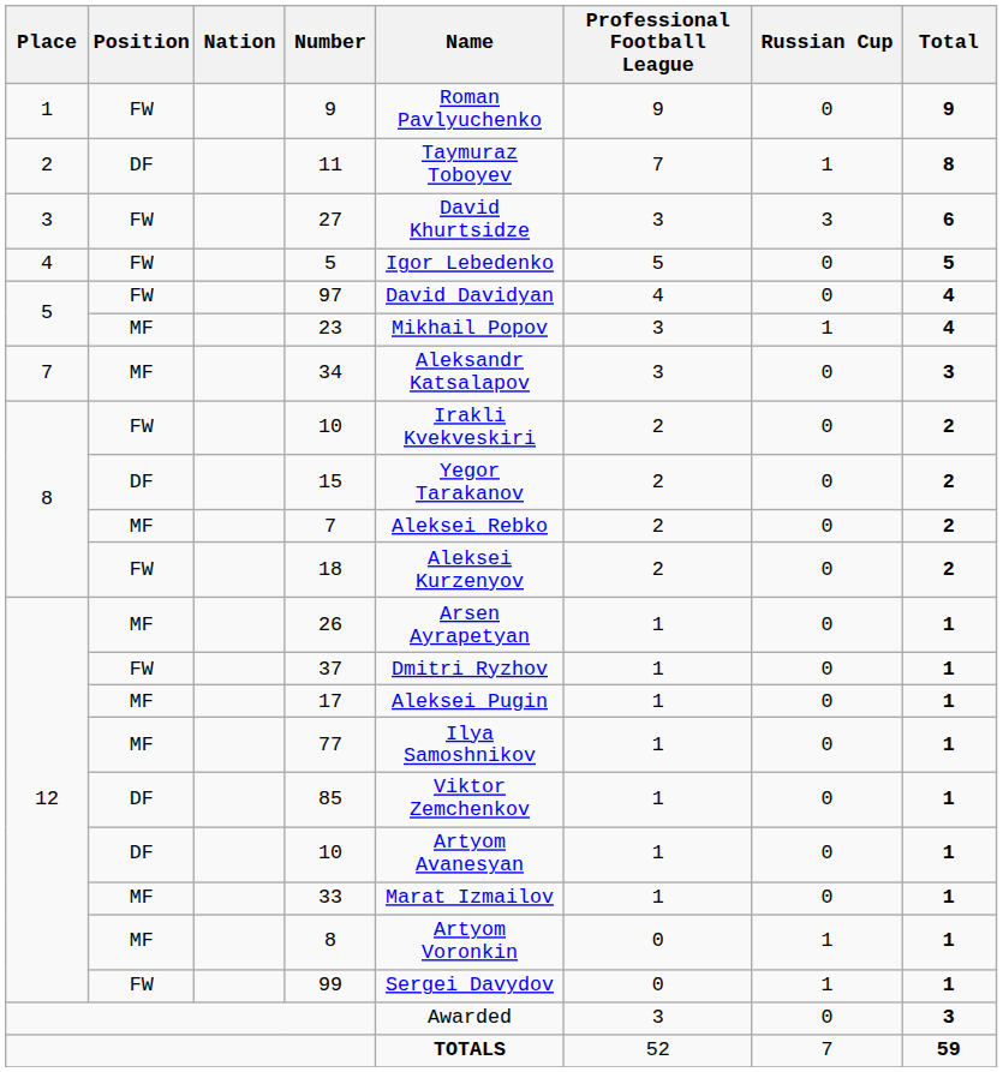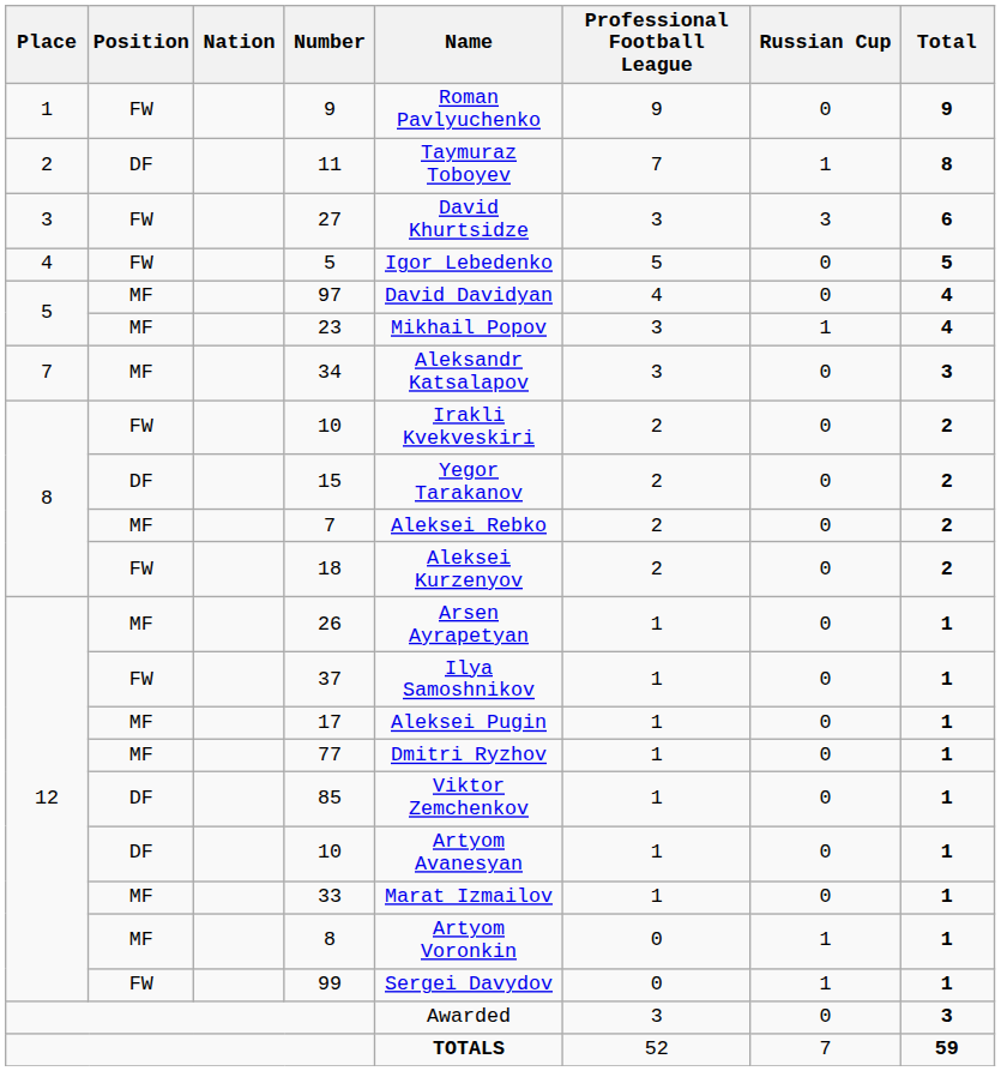 <table class="wikitable" style="font-size: 95%; text-align: center;">
 <tr>
 <th width=60>Place</th>
 <th width=60>Position</th>
 <th width=60>Nation</th>
 <th width=60>Number</th>
 <th width=150>Name</th>
 <th width=150>Professional Football League</th>
 <th width=150>Russian Cup</th>
 <th width=80>Total</th>
 </tr>
 <tr>
 <td>1</td>
 <td>FW</td>
 <td></td>
 <td>9</td>
 <td><a href='#'>Roman Pavlyuchenko</a></td>
 <td>9</td>
 <td>0</td>
 <td><strong>9</strong></td>
 </tr>
 <tr>
 <td>2</td>
 <td>DF</td>
 <td></td>
 <td>11</td>
 <td><a href='#'>Taymuraz Toboyev</a></td>
 <td>7</td>
 <td>1</td>
 <td><strong>8</strong></td>
 </tr>
 <tr>
 <td>3</td>
 <td>FW</td>
 <td></td>
 <td>27</td>
 <td><a href='#'>David Khurtsidze</a></td>
 <td>3</td>
 <td>3</td>
 <td><strong>6</strong></td>
 </tr>
 <tr>
 <td>4</td>
 <td>FW</td>
 <td></td>
 <td>5</td>
 <td><a href='#'>Igor Lebedenko</a></td>
 <td>5</td>
 <td>0</td>
 <td><strong>5</strong></td>
 </tr>
 <tr>
 <td rowspan="2">5</td>
-<td>FW</td>
+<td>MF</td>
 <td></td>
 <td>97</td>
 <td><a href='#'>David Davidyan</a></td>
 <td>4</td>
 <td>0</td>
 <td><strong>4</strong></td>
 </tr>
 <tr>
 <td>MF</td>
 <td></td>
 <td>23</td>
 <td><a href='#'>Mikhail Popov</a></td>
 <td>3</td>
 <td>1</td>
 <td><strong>4</strong></td>
 </tr>
 <tr>
 <td>7</td>
 <td>MF</td>
 <td></td>
 <td>34</td>
 <td><a href='#'>Aleksandr Katsalapov</a></td>
 <td>3</td>
 <td>0</td>
 <td><strong>3</strong></td>
 </tr>
 <tr>
 <td rowspan="4">8</td>
 <td>FW</td>
 <td></td>
 <td>10</td>
 <td><a href='#'>Irakli Kvekveskiri</a></td>
 <td>2</td>
 <td>0</td>
 <td><strong>2</strong></td>
 </tr>
 <tr>
 <td>DF</td>
 <td></td>
 <td>15</td>
 <td><a href='#'>Yegor Tarakanov</a></td>
 <td>2</td>
 <td>0</td>
 <td><strong>2</strong></td>
 </tr>
 <tr>
 <td>MF</td>
 <td></td>
 <td>7</td>
 <td><a href='#'>Aleksei Rebko</a></td>
 <td>2</td>
 <td>0</td>
 <td><strong>2</strong></td>
 </tr>
 <tr>
 <td>FW</td>
 <td></td>
 <td>18</td>
 <td><a href='#'>Aleksei Kurzenyov</a></td>
 <td>2</td>
 <td>0</td>
 <td><strong>2</strong></td>
 </tr>
 <tr>
 <td rowspan="9">12</td>
 <td>MF</td>
 <td></td>
 <td>26</td>
 <td><a href='#'>Arsen Ayrapetyan</a></td>
 <td>1</td>
 <td>0</td>
 <td><strong>1</strong></td>
 </tr>
 <tr>
 <td>FW</td>
 <td></td>
 <td>37</td>
-<td><a href='#'>Dmitri Ryzhov</a></td>
+<td><a href='#'>Ilya Samoshnikov</a></td>
 <td>1</td>
 <td>0</td>
 <td><strong>1</strong></td>
 </tr>
 <tr>
 <td>MF</td>
 <td></td>
 <td>17</td>
 <td><a href='#'>Aleksei Pugin</a></td>
 <td>1</td>
 <td>0</td>
 <td><strong>1</strong></td>
 </tr>
 <tr>
 <td>MF</td>
 <td></td>
 <td>77</td>
-<td><a href='#'>Ilya Samoshnikov</a></td>
+<td><a href='#'>Dmitri Ryzhov</a></td>
 <td>1</td>
 <td>0</td>
 <td><strong>1</strong></td>
 </tr>
 <tr>
 <td>DF</td>
 <td></td>
 <td>85</td>
 <td><a href='#'>Viktor Zemchenkov</a></td>
 <td>1</td>
 <td>0</td>
 <td><strong>1</strong></td>
 </tr>
 <tr>
 <td>DF</td>
 <td></td>
 <td>10</td>
 <td><a href='#'>Artyom Avanesyan</a></td>
 <td>1</td>
 <td>0</td>
 <td><strong>1</strong></td>
 </tr>
 <tr>
 <td>MF</td>
 <td></td>
 <td>33</td>
 <td><a href='#'>Marat Izmailov</a></td>
 <td>1</td>
 <td>0</td>
 <td><strong>1</strong></td>
 </tr>
 <tr>
 <td>MF</td>
 <td></td>
 <td>8</td>
 <td><a href='#'>Artyom Voronkin</a></td>
 <td>0</td>
 <td>1</td>
 <td><strong>1</strong></td>
 </tr>
 <tr>
 <td>FW</td>
 <td></td>
 <td>99</td>
 <td><a href='#'>Sergei Davydov</a></td>
 <td>0</td>
 <td>1</td>
 <td><strong>1</strong></td>
 </tr>
 <tr>
 <td colspan="4"></td>
 <td>Awarded</td>
 <td>3</td>
 <td>0</td>
 <td><strong>3</strong></td>
 </tr>
 <tr>
 <td colspan="4"></td>
 <td><strong>TOTALS</strong></td>
 <td>52</td>
 <td>7</td>
 <td><strong>59</strong></td>
 </tr>
 </table>
